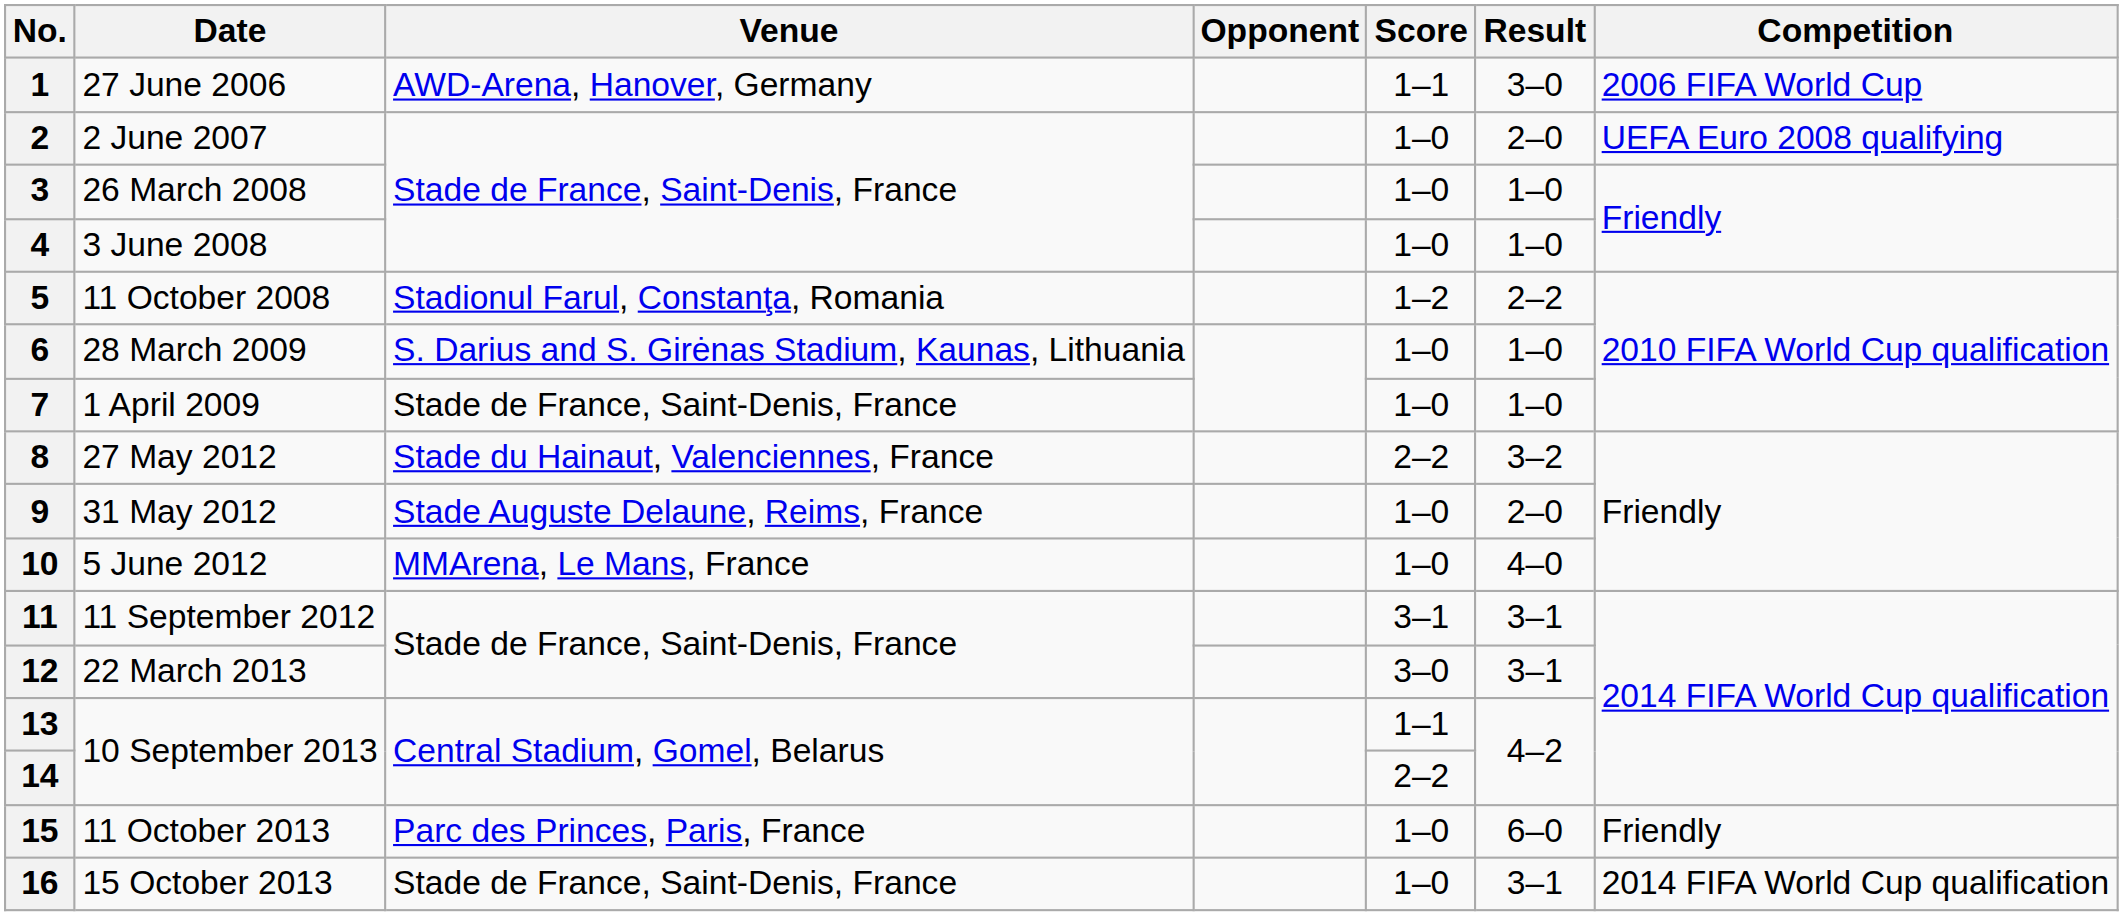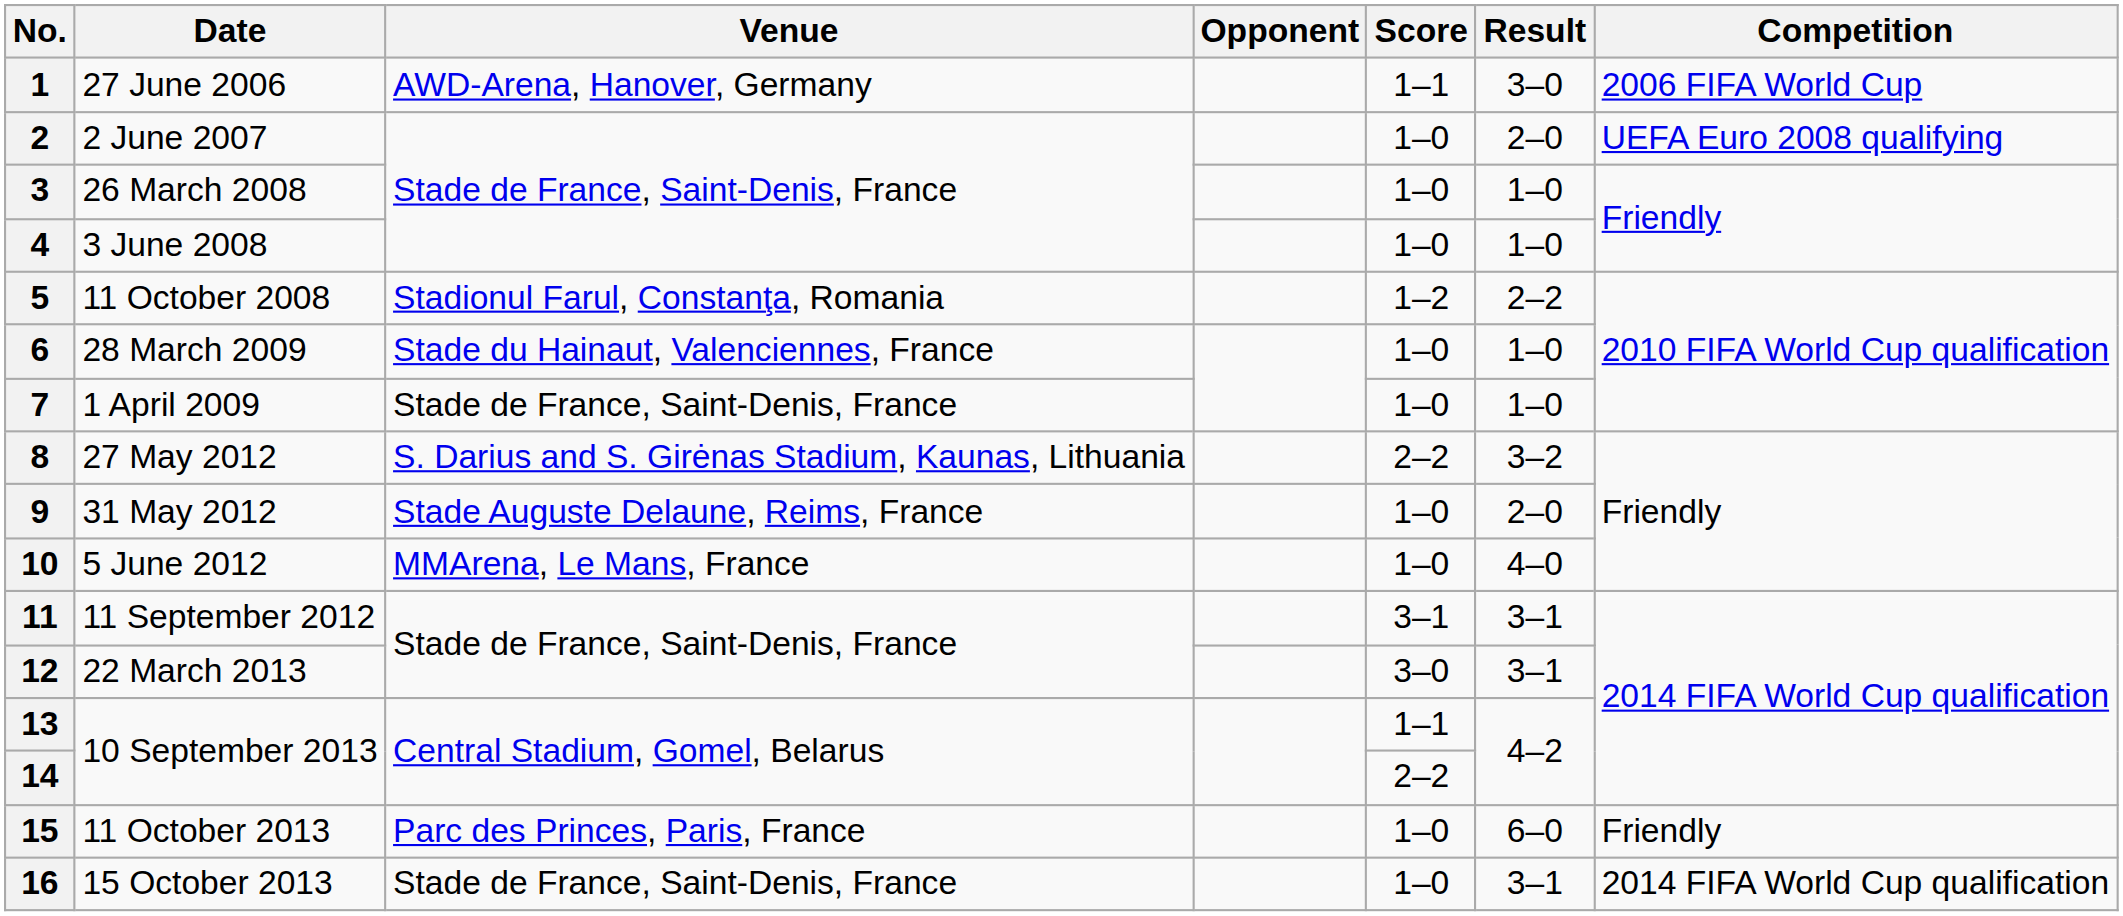 <table class="wikitable">
 <tr>
 <th>No.</th>
 <th>Date</th>
 <th>Venue</th>
 <th>Opponent</th>
 <th>Score</th>
 <th>Result</th>
 <th>Competition</th>
 </tr>
 <tr>
 <th>1</th>
 <td>27 June 2006</td>
 <td><a href='#'>AWD-Arena</a>, <a href='#'>Hanover</a>, Germany</td>
 <td></td>
 <td style="text-align:center">1–1</td>
 <td style="text-align:center">3–0</td>
 <td><a href='#'>2006 FIFA World Cup</a></td>
 </tr>
 <tr>
 <th>2</th>
 <td>2 June 2007</td>
 <td rowspan="3"><a href='#'>Stade de France</a>, <a href='#'>Saint-Denis</a>, France</td>
 <td></td>
 <td style="text-align:center">1–0</td>
 <td style="text-align:center">2–0</td>
 <td><a href='#'>UEFA Euro 2008 qualifying</a></td>
 </tr>
 <tr>
 <th>3</th>
 <td>26 March 2008</td>
 <td></td>
 <td style="text-align:center">1–0</td>
 <td style="text-align:center">1–0</td>
 <td rowspan="2"><a href='#'>Friendly</a></td>
 </tr>
 <tr>
 <th>4</th>
 <td>3 June 2008</td>
 <td></td>
 <td style="text-align:center">1–0</td>
 <td style="text-align:center">1–0</td>
 </tr>
 <tr>
 <th>5</th>
 <td>11 October 2008</td>
 <td><a href='#'>Stadionul Farul</a>, <a href='#'>Constanţa</a>, Romania</td>
 <td></td>
 <td style="text-align:center">1–2</td>
 <td style="text-align:center">2–2</td>
 <td rowspan="3"><a href='#'>2010 FIFA World Cup qualification</a></td>
 </tr>
 <tr>
 <th>6</th>
 <td>28 March 2009</td>
-<td><a href='#'>S. Darius and S. Girėnas Stadium</a>, <a href='#'>Kaunas</a>, Lithuania</td>
+<td><a href='#'>Stade du Hainaut</a>, <a href='#'>Valenciennes</a>, France</td>
 <td rowspan="2"></td>
 <td style="text-align:center">1–0</td>
 <td style="text-align:center">1–0</td>
 </tr>
 <tr>
 <th>7</th>
 <td>1 April 2009</td>
 <td>Stade de France, Saint-Denis, France</td>
 <td style="text-align:center">1–0</td>
 <td style="text-align:center">1–0</td>
 </tr>
 <tr>
 <th>8</th>
 <td>27 May 2012</td>
-<td><a href='#'>Stade du Hainaut</a>, <a href='#'>Valenciennes</a>, France</td>
+<td><a href='#'>S. Darius and S. Girėnas Stadium</a>, <a href='#'>Kaunas</a>, Lithuania</td>
 <td></td>
 <td style="text-align:center">2–2</td>
 <td style="text-align:center">3–2</td>
 <td rowspan="3">Friendly</td>
 </tr>
 <tr>
 <th>9</th>
 <td>31 May 2012</td>
 <td><a href='#'>Stade Auguste Delaune</a>, <a href='#'>Reims</a>, France</td>
 <td></td>
 <td style="text-align:center">1–0</td>
 <td style="text-align:center">2–0</td>
 </tr>
 <tr>
 <th>10</th>
 <td>5 June 2012</td>
 <td><a href='#'>MMArena</a>, <a href='#'>Le Mans</a>, France</td>
 <td></td>
 <td style="text-align:center">1–0</td>
 <td style="text-align:center">4–0</td>
 </tr>
 <tr>
 <th>11</th>
 <td>11 September 2012</td>
 <td rowspan="2">Stade de France, Saint-Denis, France</td>
 <td></td>
 <td style="text-align:center">3–1</td>
 <td style="text-align:center">3–1</td>
 <td rowspan="4"><a href='#'>2014 FIFA World Cup qualification</a></td>
 </tr>
 <tr>
 <th>12</th>
 <td>22 March 2013</td>
 <td></td>
 <td style="text-align:center">3–0</td>
 <td style="text-align:center">3–1</td>
 </tr>
 <tr>
 <th>13</th>
 <td rowspan="2">10 September 2013</td>
 <td rowspan="2"><a href='#'>Central Stadium</a>, <a href='#'>Gomel</a>, Belarus</td>
 <td rowspan="2"></td>
 <td style="text-align:center">1–1</td>
 <td style="text-align:center" rowspan="2">4–2</td>
 </tr>
 <tr>
 <th>14</th>
 <td style="text-align:center">2–2</td>
 </tr>
 <tr>
 <th>15</th>
 <td>11 October 2013</td>
 <td><a href='#'>Parc des Princes</a>, <a href='#'>Paris</a>, France</td>
 <td></td>
 <td style="text-align:center">1–0</td>
 <td style="text-align:center">6–0</td>
 <td>Friendly</td>
 </tr>
 <tr>
 <th>16</th>
 <td>15 October 2013</td>
 <td>Stade de France, Saint-Denis, France</td>
 <td></td>
 <td style="text-align:center">1–0</td>
 <td style="text-align:center">3–1</td>
 <td>2014 FIFA World Cup qualification</td>
 </tr>
 </table>
